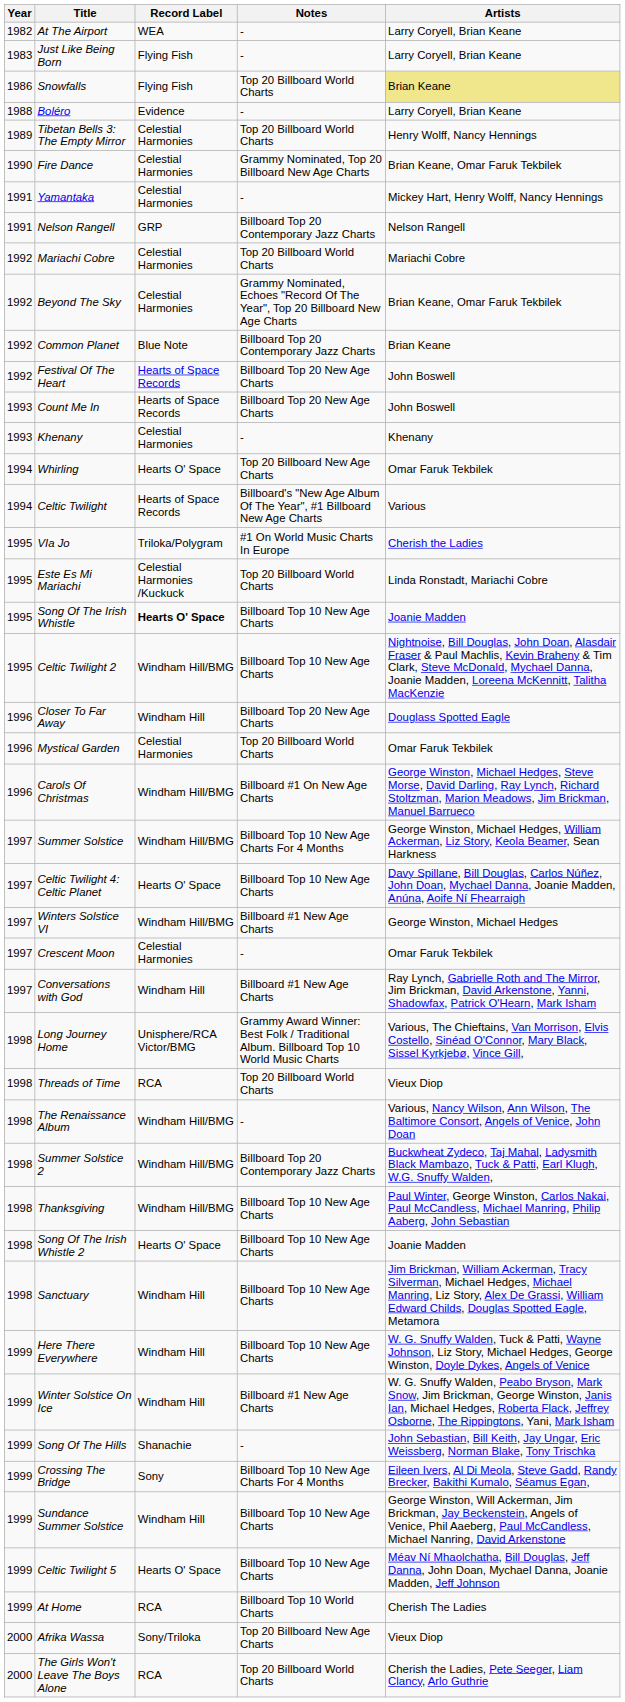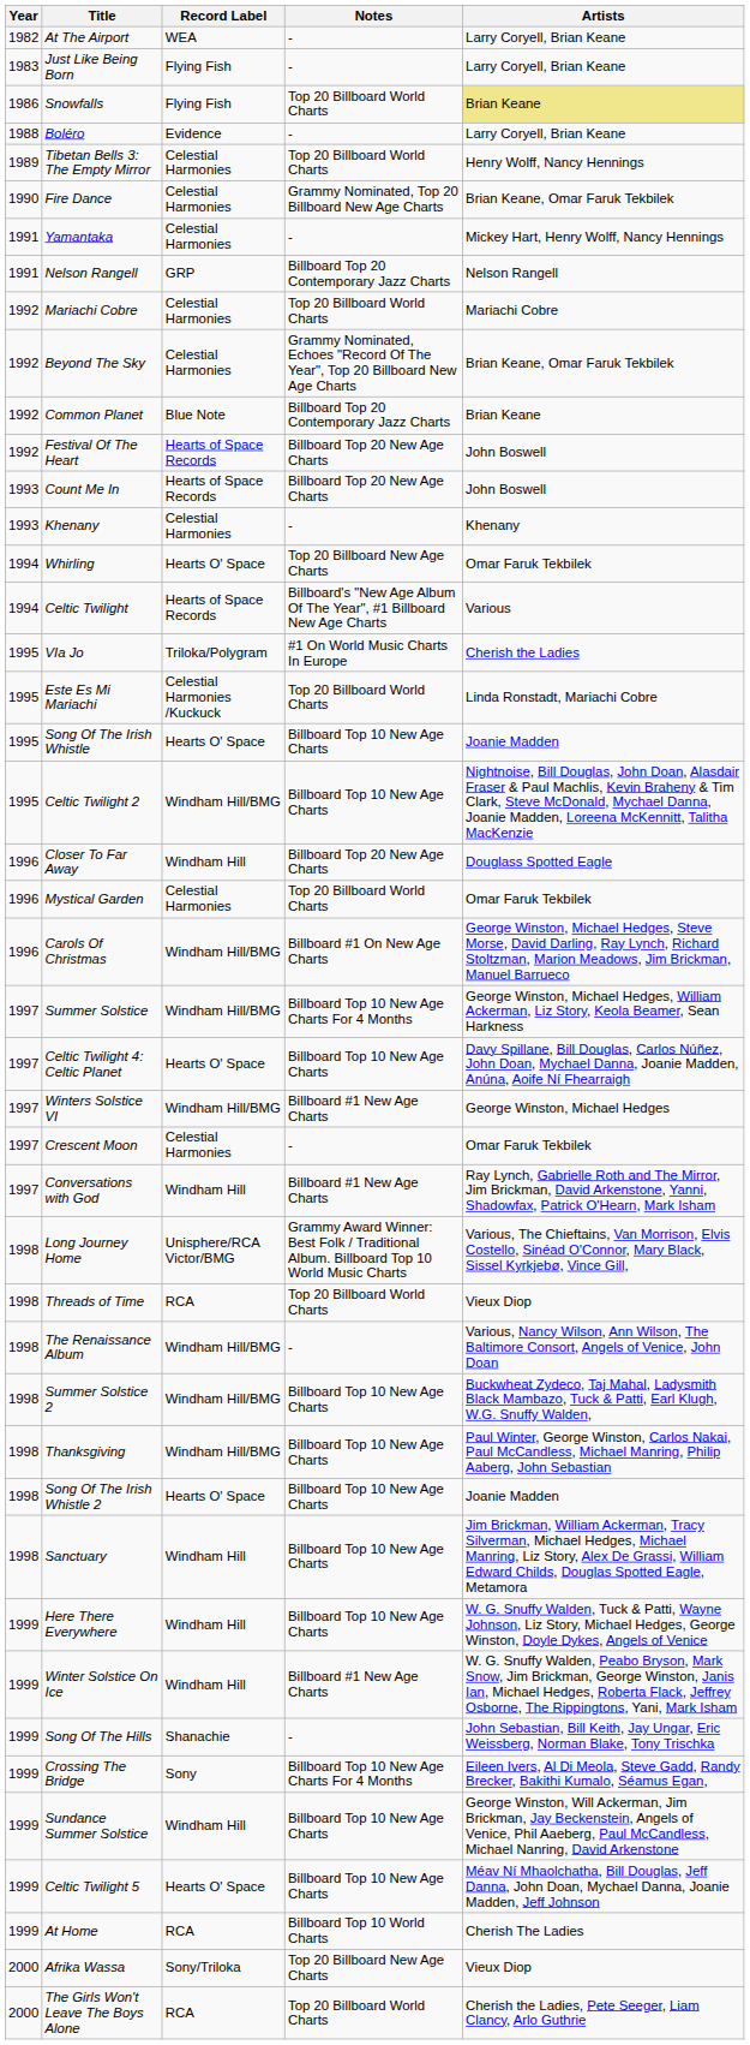 <table class="wikitable">
 <tr>
 <th>Year</th>
 <th>Title</th>
 <th>Record Label</th>
 <th>Notes</th>
 <th>Artists</th>
 </tr>
 <tr>
 <td>1982</td>
 <td><em>At The Airport</em></td>
 <td>WEA</td>
 <td>-</td>
 <td>Larry Coryell, Brian Keane</td>
 </tr>
 <tr>
 <td>1983</td>
 <td><em>Just Like Being Born</em></td>
 <td>Flying Fish</td>
 <td>-</td>
 <td>Larry Coryell, Brian Keane</td>
 </tr>
 <tr>
 <td>1986</td>
 <td><em>Snowfalls</em></td>
 <td>Flying Fish</td>
 <td>Top 20 Billboard World Charts</td>
 <td style="background: khaki;">Brian Keane</td>
 </tr>
 <tr>
 <td>1988</td>
 <td><em><a href='#'>Boléro</a></em></td>
 <td>Evidence</td>
 <td>-</td>
 <td>Larry Coryell, Brian Keane</td>
 </tr>
 <tr>
 <td>1989</td>
 <td><em>Tibetan Bells 3: The Empty Mirror</em></td>
 <td>Celestial Harmonies</td>
 <td>Top 20 Billboard World Charts</td>
 <td>Henry Wolff, Nancy Hennings</td>
 </tr>
 <tr>
 <td>1990</td>
 <td><em>Fire Dance</em></td>
 <td>Celestial Harmonies</td>
 <td>Grammy Nominated, Top 20 Billboard New Age Charts</td>
 <td>Brian Keane, Omar Faruk Tekbilek</td>
 </tr>
 <tr>
 <td>1991</td>
 <td><em><a href='#'>Yamantaka</a></em></td>
 <td>Celestial Harmonies</td>
 <td>-</td>
 <td>Mickey Hart, Henry Wolff, Nancy Hennings</td>
 </tr>
 <tr>
 <td>1991</td>
 <td><em>Nelson Rangell</em></td>
 <td>GRP</td>
 <td>Billboard Top 20 Contemporary Jazz Charts</td>
 <td>Nelson Rangell</td>
 </tr>
 <tr>
 <td>1992</td>
 <td><em>Mariachi Cobre</em></td>
 <td>Celestial Harmonies</td>
 <td>Top 20 Billboard World Charts</td>
 <td>Mariachi Cobre</td>
 </tr>
 <tr>
 <td>1992</td>
 <td><em>Beyond The Sky</em></td>
 <td>Celestial Harmonies</td>
 <td>Grammy Nominated, Echoes "Record Of The Year", Top 20 Billboard New Age Charts</td>
 <td>Brian Keane, Omar Faruk Tekbilek</td>
 </tr>
 <tr>
 <td>1992</td>
 <td><em>Common Planet</em></td>
 <td>Blue Note</td>
 <td>Billboard Top 20 Contemporary Jazz Charts</td>
 <td>Brian Keane</td>
 </tr>
 <tr>
 <td>1992</td>
 <td><em>Festival Of The Heart</em></td>
 <td><a href='#'>Hearts of Space Records</a></td>
 <td>Billboard Top 20 New Age Charts</td>
 <td>John Boswell</td>
 </tr>
 <tr>
 <td>1993</td>
 <td><em>Count Me In</em></td>
 <td>Hearts of Space Records</td>
 <td>Billboard Top 20 New Age Charts</td>
 <td>John Boswell</td>
 </tr>
 <tr>
 <td>1993</td>
 <td><em>Khenany</em></td>
 <td>Celestial Harmonies</td>
 <td>-</td>
 <td>Khenany</td>
 </tr>
 <tr>
 <td>1994</td>
 <td><em>Whirling</em></td>
 <td>Hearts O' Space</td>
 <td>Top 20 Billboard New Age Charts</td>
 <td>Omar Faruk Tekbilek</td>
 </tr>
 <tr>
 <td>1994</td>
 <td><em>Celtic Twilight</em></td>
 <td>Hearts of Space Records</td>
 <td>Billboard's "New Age Album Of The Year", #1 Billboard New Age Charts</td>
 <td>Various</td>
 </tr>
 <tr>
 <td>1995</td>
 <td><em>VIa Jo</em></td>
 <td>Triloka/Polygram</td>
 <td>#1 On World Music Charts In Europe</td>
 <td><a href='#'>Cherish the Ladies</a></td>
 </tr>
 <tr>
 <td>1995</td>
 <td><em>Este Es Mi Mariachi</em></td>
 <td>Celestial Harmonies /Kuckuck</td>
 <td>Top 20 Billboard World Charts</td>
 <td>Linda Ronstadt, Mariachi Cobre</td>
 </tr>
 <tr>
 <td>1995</td>
 <td><em>Song Of The Irish Whistle</em></td>
-<td><strong>Hearts O' Space</strong></td>
+<td>Hearts O' Space</td>
 <td>Billboard Top 10 New Age Charts</td>
 <td><a href='#'>Joanie Madden</a></td>
 </tr>
 <tr>
 <td>1995</td>
 <td><em>Celtic Twilight 2</em></td>
 <td>Windham Hill/BMG</td>
 <td>Billboard Top 10 New Age Charts</td>
 <td><a href='#'>Nightnoise</a>, <a href='#'>Bill Douglas</a>, <a href='#'>John Doan</a>, <a href='#'>Alasdair Fraser</a> & Paul Machlis, <a href='#'>Kevin Braheny</a> & Tim Clark, <a href='#'>Steve McDonald</a>, <a href='#'>Mychael Danna</a>, Joanie Madden, <a href='#'>Loreena McKennitt</a>, <a href='#'>Talitha MacKenzie</a></td>
 </tr>
 <tr>
 <td>1996</td>
 <td><em>Closer To Far Away</em></td>
 <td>Windham Hill</td>
 <td>Billboard Top 20 New Age Charts</td>
 <td><a href='#'>Douglass Spotted Eagle</a></td>
 </tr>
 <tr>
 <td>1996</td>
 <td><em>Mystical Garden</em></td>
 <td>Celestial Harmonies</td>
 <td>Top 20 Billboard World Charts</td>
 <td>Omar Faruk Tekbilek</td>
 </tr>
 <tr>
 <td>1996</td>
 <td><em>Carols Of Christmas</em></td>
 <td>Windham Hill/BMG</td>
 <td>Billboard #1 On New Age Charts</td>
 <td><a href='#'>George Winston</a>, <a href='#'>Michael Hedges</a>, <a href='#'>Steve Morse</a>, <a href='#'>David Darling</a>, <a href='#'>Ray Lynch</a>, <a href='#'>Richard Stoltzman</a>, <a href='#'>Marion Meadows</a>, <a href='#'>Jim Brickman</a>, <a href='#'>Manuel Barrueco</a></td>
 </tr>
 <tr>
 <td>1997</td>
 <td><em>Summer Solstice</em></td>
 <td>Windham Hill/BMG</td>
 <td>Billboard Top 10 New Age Charts For 4 Months</td>
 <td>George Winston, Michael Hedges, <a href='#'>William Ackerman</a>, <a href='#'>Liz Story</a>, <a href='#'>Keola Beamer</a>,  Sean Harkness</td>
 </tr>
 <tr>
 <td>1997</td>
 <td><em>Celtic Twilight 4: Celtic Planet</em></td>
 <td>Hearts O' Space</td>
 <td>Billboard Top 10 New Age Charts</td>
 <td><a href='#'>Davy Spillane</a>, <a href='#'>Bill Douglas</a>, <a href='#'>Carlos Núñez</a>, <a href='#'>John Doan</a>, <a href='#'>Mychael Danna</a>, Joanie Madden, <a href='#'>Anúna</a>, <a href='#'>Aoife Ní Fhearraigh</a></td>
 </tr>
 <tr>
 <td>1997</td>
 <td><em>Winters Solstice VI</em></td>
 <td>Windham Hill/BMG</td>
 <td>Billboard #1 New Age Charts</td>
 <td>George Winston, Michael Hedges</td>
 </tr>
 <tr>
 <td>1997</td>
 <td><em>Crescent Moon</em></td>
 <td>Celestial Harmonies</td>
 <td>-</td>
 <td>Omar Faruk Tekbilek</td>
 </tr>
 <tr>
 <td>1997</td>
 <td><em>Conversations with God</em></td>
 <td>Windham Hill</td>
 <td>Billboard #1 New Age Charts</td>
 <td>Ray Lynch, <a href='#'>Gabrielle Roth and The Mirror</a>, Jim Brickman, <a href='#'>David Arkenstone</a>, <a href='#'>Yanni</a>, <a href='#'>Shadowfax</a>, <a href='#'>Patrick O'Hearn</a>, <a href='#'>Mark Isham</a></td>
 </tr>
 <tr>
 <td>1998</td>
 <td><em>Long Journey Home</em></td>
 <td>Unisphere/RCA Victor/BMG</td>
 <td>Grammy Award Winner: Best Folk / Traditional Album. Billboard Top 10 World Music Charts</td>
 <td>Various, The Chieftains, <a href='#'>Van Morrison</a>, <a href='#'>Elvis Costello</a>, <a href='#'>Sinéad O'Connor</a>, <a href='#'>Mary Black</a>, <a href='#'>Sissel Kyrkjebø</a>, <a href='#'>Vince Gill</a>,</td>
 </tr>
 <tr>
 <td>1998</td>
 <td><em>Threads of Time</em></td>
 <td>RCA</td>
 <td>Top 20 Billboard World Charts</td>
 <td>Vieux Diop</td>
 </tr>
 <tr>
 <td>1998</td>
 <td><em>The Renaissance Album</em></td>
 <td>Windham Hill/BMG</td>
 <td>-</td>
 <td>Various, <a href='#'>Nancy Wilson</a>, <a href='#'>Ann Wilson</a>, <a href='#'>The Baltimore Consort</a>, <a href='#'>Angels of Venice</a>, <a href='#'>John Doan</a></td>
 </tr>
 <tr>
 <td>1998</td>
 <td><em>Summer Solstice 2</em></td>
 <td>Windham Hill/BMG</td>
-<td>Billboard Top 20 Contemporary Jazz Charts</td>
+<td>Billboard Top 10 New Age Charts</td>
 <td><a href='#'>Buckwheat Zydeco</a>, <a href='#'>Taj Mahal</a>, <a href='#'>Ladysmith Black Mambazo</a>, <a href='#'>Tuck & Patti</a>, <a href='#'>Earl Klugh</a>, <a href='#'>W.G. Snuffy Walden</a>,</td>
 </tr>
 <tr>
 <td>1998</td>
 <td><em>Thanksgiving</em></td>
 <td>Windham Hill/BMG</td>
 <td>Billboard Top 10 New Age Charts</td>
 <td><a href='#'>Paul Winter</a>, George Winston, <a href='#'>Carlos Nakai</a>, <a href='#'>Paul McCandless</a>, <a href='#'>Michael Manring</a>, <a href='#'>Philip Aaberg</a>, <a href='#'>John Sebastian</a></td>
 </tr>
 <tr>
 <td>1998</td>
 <td><em>Song Of The Irish Whistle 2</em></td>
 <td>Hearts O' Space</td>
 <td>Billboard Top 10 New Age Charts</td>
 <td>Joanie Madden</td>
 </tr>
 <tr>
 <td>1998</td>
 <td><em>Sanctuary</em></td>
 <td>Windham Hill</td>
 <td>Billboard Top 10 New Age Charts</td>
 <td><a href='#'>Jim Brickman</a>, <a href='#'>William Ackerman</a>, <a href='#'>Tracy Silverman</a>, Michael Hedges, <a href='#'>Michael Manring</a>, Liz Story, <a href='#'>Alex De Grassi</a>, <a href='#'>William Edward Childs</a>, <a href='#'>Douglas Spotted Eagle</a>, Metamora</td>
 </tr>
 <tr>
 <td>1999</td>
 <td><em>Here There Everywhere</em></td>
 <td>Windham Hill</td>
 <td>Billboard Top 10 New Age Charts</td>
 <td><a href='#'>W. G. Snuffy Walden</a>, Tuck & Patti, <a href='#'>Wayne Johnson</a>, Liz Story, Michael Hedges, George Winston, <a href='#'>Doyle Dykes</a>, <a href='#'>Angels of Venice</a></td>
 </tr>
 <tr>
 <td>1999</td>
 <td><em>Winter Solstice On Ice</em></td>
 <td>Windham Hill</td>
 <td>Billboard #1 New Age Charts</td>
 <td>W. G. Snuffy Walden, <a href='#'>Peabo Bryson</a>, <a href='#'>Mark Snow</a>, Jim Brickman, George Winston, <a href='#'>Janis Ian</a>, Michael Hedges, <a href='#'>Roberta Flack</a>, <a href='#'>Jeffrey Osborne</a>, <a href='#'>The Rippingtons</a>, Yani, <a href='#'>Mark Isham</a></td>
 </tr>
 <tr>
 <td>1999</td>
 <td><em>Song Of The Hills</em></td>
 <td>Shanachie</td>
 <td>-</td>
 <td><a href='#'>John Sebastian</a>, <a href='#'>Bill Keith</a>, <a href='#'>Jay Ungar</a>, <a href='#'>Eric Weissberg</a>, <a href='#'>Norman Blake</a>, <a href='#'>Tony Trischka</a></td>
 </tr>
 <tr>
 <td>1999</td>
 <td><em>Crossing The Bridge</em></td>
 <td>Sony</td>
 <td>Billboard Top 10 New Age Charts For 4 Months</td>
 <td><a href='#'>Eileen Ivers</a>, <a href='#'>Al Di Meola</a>, <a href='#'>Steve Gadd</a>, <a href='#'>Randy Brecker</a>, <a href='#'>Bakithi Kumalo</a>, <a href='#'>Séamus Egan</a>,</td>
 </tr>
 <tr>
 <td>1999</td>
 <td><em>Sundance Summer Solstice</em></td>
 <td>Windham Hill</td>
 <td>Billboard Top 10 New Age Charts</td>
 <td>George Winston, Will Ackerman, Jim Brickman, <a href='#'>Jay Beckenstein</a>, Angels of Venice, Phil Aaeberg, <a href='#'>Paul McCandless</a>, Michael Nanring, <a href='#'>David Arkenstone</a></td>
 </tr>
 <tr>
 <td>1999</td>
 <td><em>Celtic Twilight 5</em></td>
 <td>Hearts O' Space</td>
 <td>Billboard Top 10 New Age Charts</td>
 <td><a href='#'>Méav Ní Mhaolchatha</a>, <a href='#'>Bill Douglas</a>, <a href='#'>Jeff Danna</a>, John Doan, Mychael Danna, Joanie Madden, <a href='#'>Jeff Johnson</a></td>
 </tr>
 <tr>
 <td>1999</td>
 <td><em>At Home</em></td>
 <td>RCA</td>
 <td>Billboard Top 10 World Charts</td>
 <td>Cherish The Ladies</td>
 </tr>
 <tr>
 <td>2000</td>
 <td><em>Afrika Wassa</em></td>
 <td>Sony/Triloka</td>
 <td>Top 20 Billboard New Age Charts</td>
 <td>Vieux Diop</td>
 </tr>
 <tr>
 <td>2000</td>
 <td><em>The Girls Won't Leave The Boys Alone</em></td>
 <td>RCA</td>
 <td>Top 20 Billboard World Charts</td>
 <td>Cherish the Ladies, <a href='#'>Pete Seeger</a>, <a href='#'>Liam Clancy</a>, <a href='#'>Arlo Guthrie</a></td>
 </tr>
 </table>
